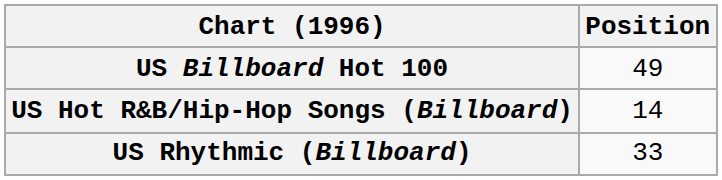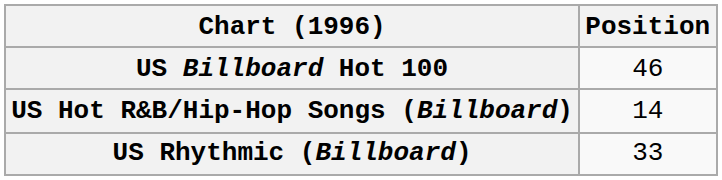 <table class="wikitable sortable plainrowheaders">
 <tr>
 <th scope="col">Chart (1996)</th>
 <th scope="col">Position</th>
 </tr>
 <tr>
 <th scope="row">US <em>Billboard</em> Hot 100</th>
-<td align="center">49</td>
+<td align="center">46</td>
 </tr>
 <tr>
 <th scope="row">US Hot R&B/Hip-Hop Songs (<em>Billboard</em>)</th>
 <td align="center">14</td>
 </tr>
 <tr>
 <th scope="row">US Rhythmic (<em>Billboard</em>)</th>
 <td align="center">33</td>
 </tr>
 </table>
